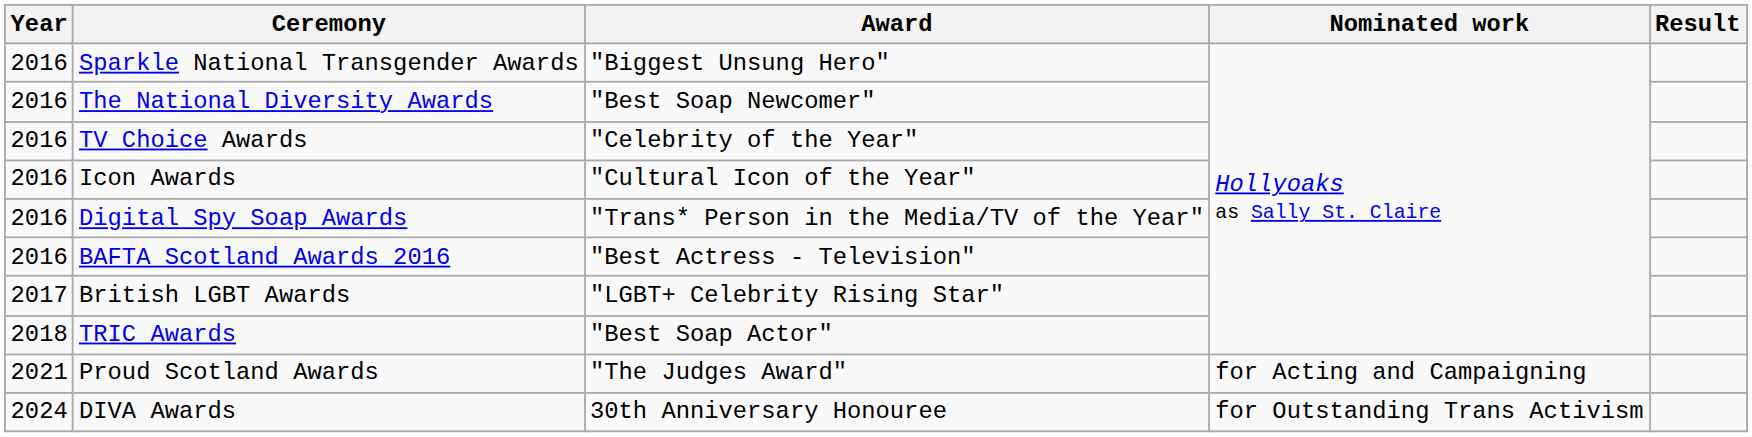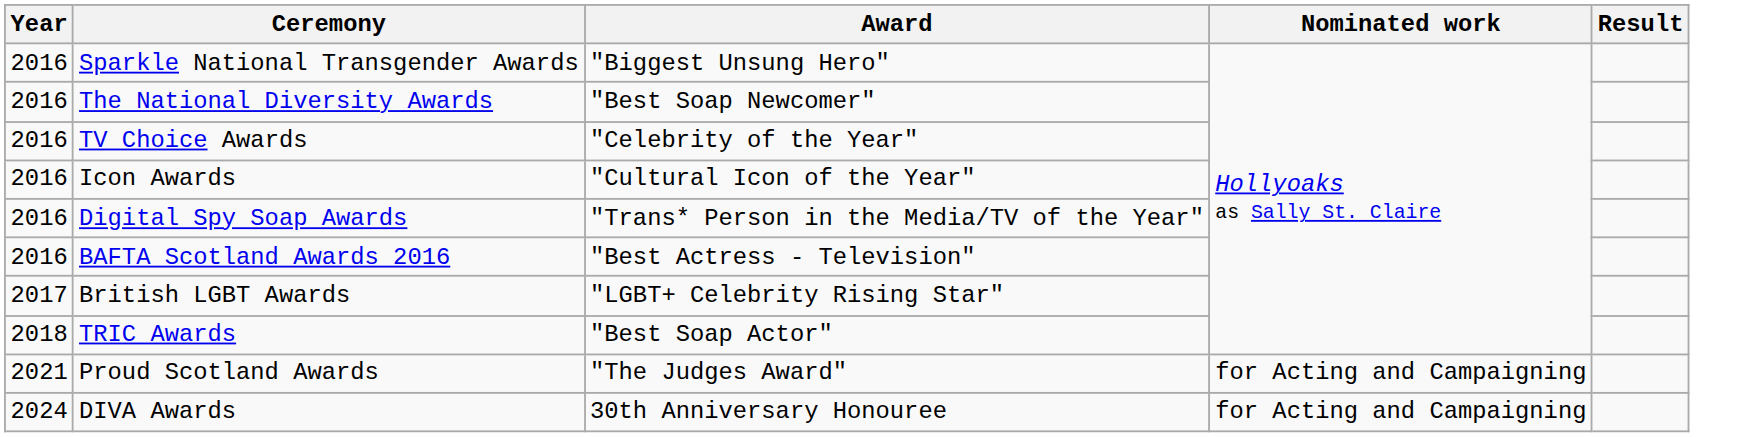 <table class="wikitable">
 <tr>
 <th>Year</th>
 <th>Ceremony</th>
 <th>Award</th>
 <th>Nominated work</th>
 <th>Result</th>
 </tr>
 <tr>
 <td>2016</td>
 <td><a href='#'>Sparkle</a> National Transgender Awards</td>
 <td>"Biggest Unsung Hero"</td>
 <td rowspan=8><em><a href='#'>Hollyoaks</a></em><br><small>as <a href='#'>Sally St. Claire</a></small></td>
 <td></td>
 </tr>
 <tr>
 <td>2016</td>
 <td><a href='#'>The National Diversity Awards</a></td>
 <td>"Best Soap Newcomer"</td>
 <td></td>
 </tr>
 <tr>
 <td>2016</td>
 <td><a href='#'>TV Choice</a> Awards</td>
 <td>"Celebrity of the Year"</td>
 <td></td>
 </tr>
 <tr>
 <td>2016</td>
 <td>Icon Awards</td>
 <td>"Cultural Icon of the Year"</td>
 <td></td>
 </tr>
 <tr>
 <td>2016</td>
 <td><a href='#'>Digital Spy Soap Awards</a></td>
 <td>"Trans* Person in the Media/TV of the Year"</td>
 <td></td>
 </tr>
 <tr>
 <td>2016</td>
 <td><a href='#'>BAFTA Scotland Awards 2016</a></td>
 <td>"Best Actress - Television"</td>
 <td></td>
 </tr>
 <tr>
 <td>2017</td>
 <td>British LGBT Awards</td>
 <td>"LGBT+ Celebrity Rising Star"</td>
 <td></td>
 </tr>
 <tr>
 <td>2018</td>
 <td><a href='#'>TRIC Awards</a></td>
 <td>"Best Soap Actor"</td>
 <td></td>
 </tr>
 <tr>
 <td>2021</td>
 <td>Proud Scotland Awards</td>
 <td>"The Judges Award"</td>
 <td>for Acting and Campaigning</td>
 <td></td>
 </tr>
 <tr>
 <td>2024</td>
 <td>DIVA Awards</td>
 <td>30th Anniversary Honouree</td>
-<td>for Outstanding Trans Activism</td>
+<td>for Acting and Campaigning</td>
 <td></td>
 </tr>
 </table>
